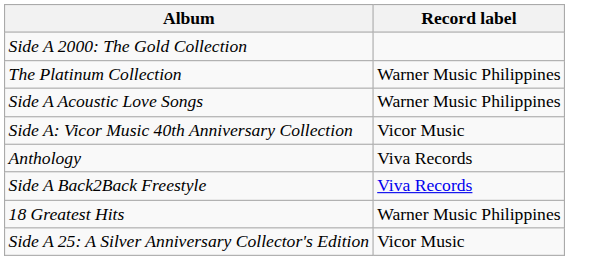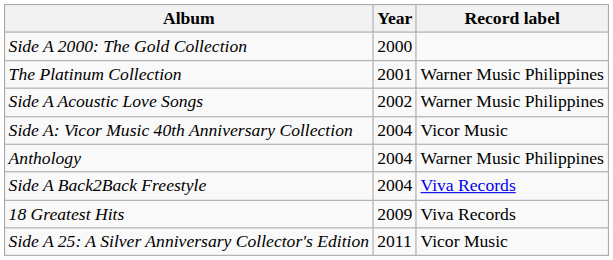 <table class="wikitable">
 <tr>
 <th>Album</th>
+<th>Year</th>
 <th>Record label</th>
 </tr>
 <tr>
 <td><em>Side A 2000: The Gold Collection</em></td>
+<td>2000</td>
 <td></td>
 </tr>
 <tr>
 <td><em>The Platinum Collection</em></td>
+<td>2001</td>
 <td>Warner Music Philippines</td>
 </tr>
 <tr>
 <td><em>Side A Acoustic Love Songs</em></td>
+<td>2002</td>
 <td>Warner Music Philippines</td>
 </tr>
 <tr>
 <td><em>Side A: Vicor Music 40th Anniversary Collection</em></td>
+<td>2004</td>
 <td>Vicor Music</td>
 </tr>
 <tr>
 <td><em>Anthology</em></td>
-<td>Viva Records</td>
+<td>2004</td>
+<td>Warner Music Philippines</td>
 </tr>
 <tr>
 <td><em>Side A Back2Back Freestyle</em></td>
+<td>2004</td>
 <td><a href='#'>Viva Records</a></td>
 </tr>
 <tr>
 <td><em>18 Greatest Hits</em></td>
-<td>Warner Music Philippines</td>
+<td>2009</td>
+<td>Viva Records</td>
 </tr>
 <tr>
 <td><em>Side A 25: A Silver Anniversary Collector's Edition</em></td>
+<td>2011</td>
 <td>Vicor Music</td>
 </tr>
 </table>
